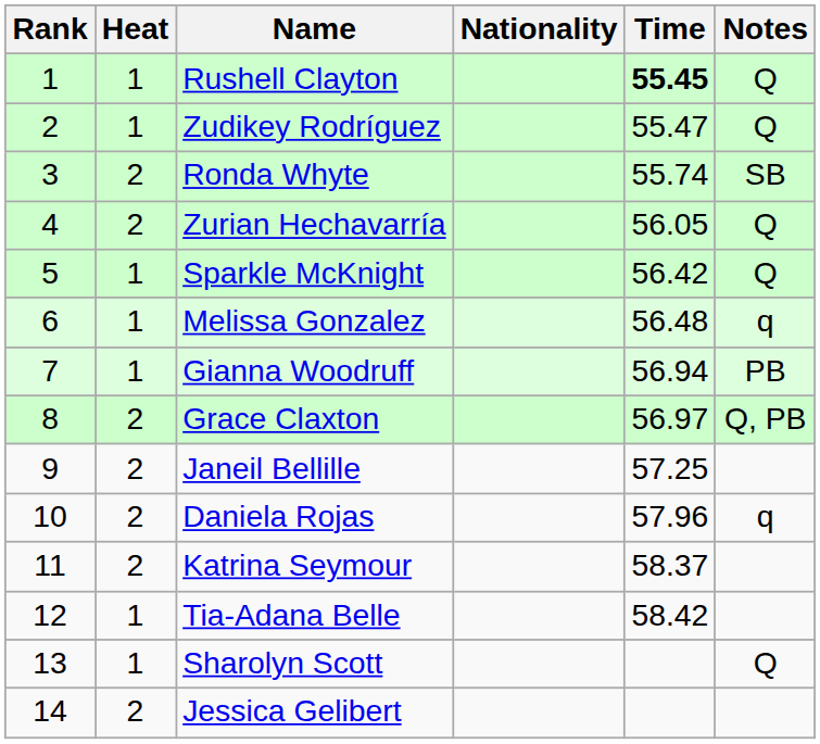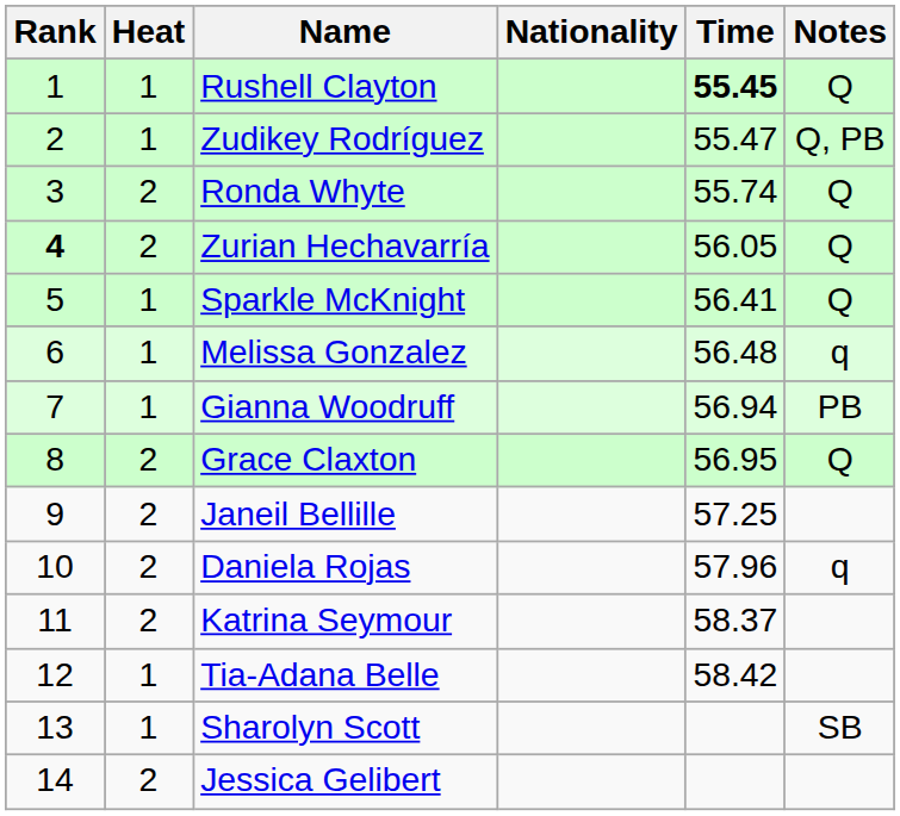 <table class="wikitable sortable" style="text-align:center">
 <tr>
 <th>Rank</th>
 <th>Heat</th>
 <th>Name</th>
 <th>Nationality</th>
 <th>Time</th>
 <th>Notes</th>
 </tr>
 <tr bgcolor=ccffcc>
 <td>1</td>
 <td>1</td>
 <td align=left><a href='#'>Rushell Clayton</a></td>
 <td align=left></td>
 <td><strong>55.45</strong></td>
 <td>Q</td>
 </tr>
 <tr bgcolor=ccffcc>
 <td>2</td>
 <td>1</td>
 <td align=left><a href='#'>Zudikey Rodríguez</a></td>
 <td align=left></td>
 <td>55.47</td>
-<td>Q</td>
+<td>Q, PB</td>
 </tr>
 <tr bgcolor=ccffcc>
 <td>3</td>
 <td>2</td>
 <td align=left><a href='#'>Ronda Whyte</a></td>
 <td align=left></td>
 <td>55.74</td>
-<td>SB</td>
+<td>Q</td>
 </tr>
 <tr bgcolor=ccffcc>
-<td>4</td>
+<td><strong>4</strong></td>
 <td>2</td>
 <td align=left><a href='#'>Zurian Hechavarría</a></td>
 <td align=left></td>
 <td>56.05</td>
 <td>Q</td>
 </tr>
 <tr bgcolor=ccffcc>
 <td>5</td>
 <td>1</td>
 <td align=left><a href='#'>Sparkle McKnight</a></td>
 <td align=left></td>
-<td>56.42</td>
+<td>56.41</td>
 <td>Q</td>
 </tr>
 <tr bgcolor=ddffdd>
 <td>6</td>
 <td>1</td>
 <td align=left><a href='#'>Melissa Gonzalez</a></td>
 <td align=left></td>
 <td>56.48</td>
 <td>q</td>
 </tr>
 <tr bgcolor=ddffdd>
 <td>7</td>
 <td>1</td>
 <td align=left><a href='#'>Gianna Woodruff</a></td>
 <td align=left></td>
 <td>56.94</td>
 <td>PB</td>
 </tr>
 <tr bgcolor=ccffcc>
 <td>8</td>
 <td>2</td>
 <td align=left><a href='#'>Grace Claxton</a></td>
 <td align=left></td>
-<td>56.97</td>
-<td>Q, PB</td>
+<td>56.95</td>
+<td>Q</td>
 </tr>
 <tr>
 <td>9</td>
 <td>2</td>
 <td align=left><a href='#'>Janeil Bellille</a></td>
 <td align=left></td>
 <td>57.25</td>
 <td></td>
 </tr>
 <tr>
 <td>10</td>
 <td>2</td>
 <td align=left><a href='#'>Daniela Rojas</a></td>
 <td align=left></td>
 <td>57.96</td>
 <td>q</td>
 </tr>
 <tr>
 <td>11</td>
 <td>2</td>
 <td align=left><a href='#'>Katrina Seymour</a></td>
 <td align=left></td>
 <td>58.37</td>
 <td></td>
 </tr>
 <tr>
 <td>12</td>
 <td>1</td>
 <td align=left><a href='#'>Tia-Adana Belle</a></td>
 <td align=left></td>
 <td>58.42</td>
 <td></td>
 </tr>
 <tr>
 <td>13</td>
 <td>1</td>
 <td align=left><a href='#'>Sharolyn Scott</a></td>
 <td align=left></td>
 <td></td>
-<td>Q</td>
+<td>SB</td>
 </tr>
 <tr>
 <td>14</td>
 <td>2</td>
 <td align=left><a href='#'>Jessica Gelibert</a></td>
 <td align=left></td>
 <td></td>
 <td></td>
 </tr>
 </table>
